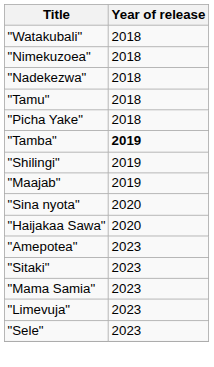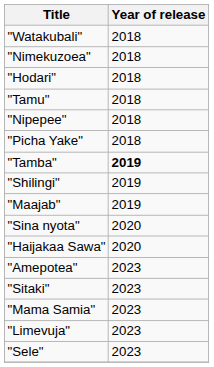 <table class="wikitable">
 <tr>
 <th>Title</th>
 <th>Year of release</th>
 </tr>
 <tr>
 <td>"Watakubali"</td>
 <td>2018</td>
 </tr>
 <tr>
 <td>"Nimekuzoea"</td>
 <td>2018</td>
 </tr>
 <tr>
-<td>"Nadekezwa"</td>
+<td>"Hodari"</td>
 <td>2018</td>
 </tr>
 <tr>
 <td>"Tamu"</td>
+<td>2018</td>
+</tr>
+<tr>
+<td>"Nipepee"</td>
 <td>2018</td>
 </tr>
 <tr>
 <td>"Picha Yake"</td>
 <td>2018</td>
 </tr>
 <tr>
 <td>"Tamba"</td>
 <td><strong>2019</strong></td>
 </tr>
 <tr>
 <td>"Shilingi"</td>
 <td>2019</td>
 </tr>
 <tr>
 <td>"Maajab"</td>
 <td>2019</td>
 </tr>
 <tr>
 <td>"Sina nyota"</td>
 <td>2020</td>
 </tr>
 <tr>
 <td>"Haijakaa Sawa"</td>
 <td>2020</td>
 </tr>
 <tr>
 <td>"Amepotea"</td>
 <td>2023</td>
 </tr>
 <tr>
 <td>"Sitaki"</td>
 <td>2023</td>
 </tr>
 <tr>
 <td>"Mama Samia"</td>
 <td>2023</td>
 </tr>
 <tr>
 <td>"Limevuja"</td>
 <td>2023</td>
 </tr>
 <tr>
 <td>"Sele"</td>
 <td>2023</td>
 </tr>
 <tr>
 </tr>
 </table>
